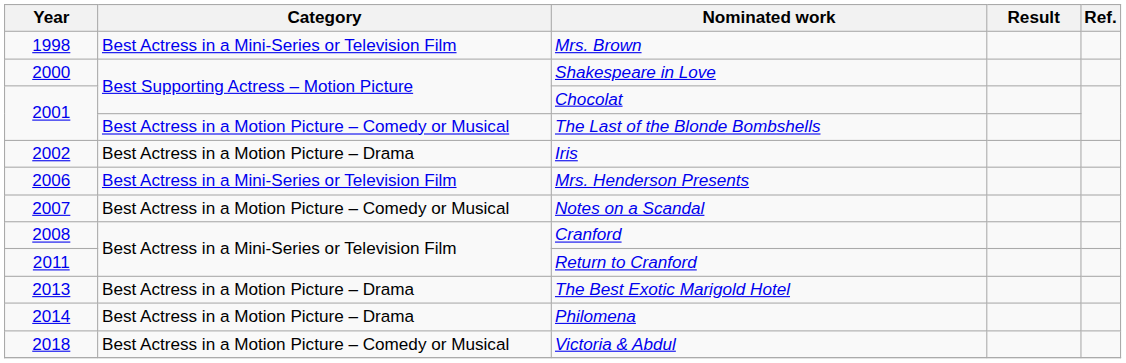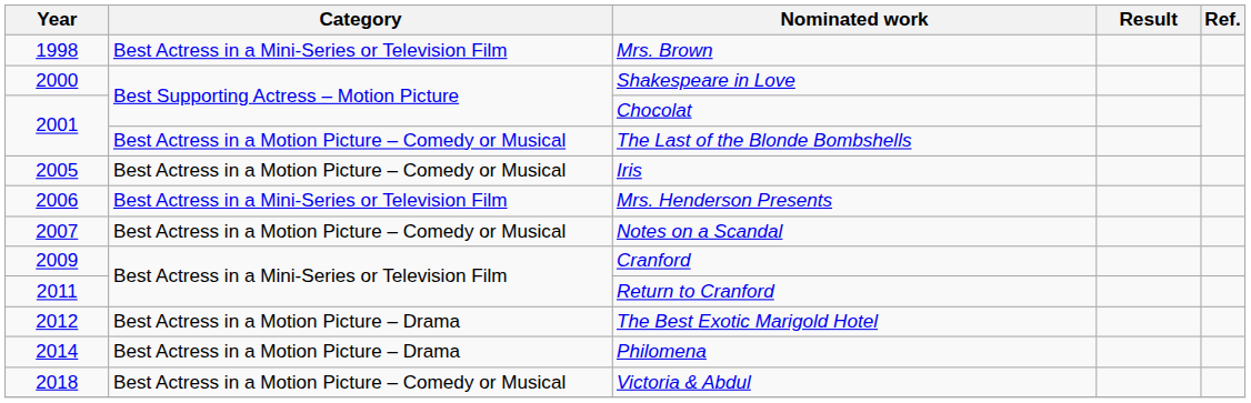 <table class=wikitable>
 <tr>
 <th scope="col" style="width:5em;">Year</th>
 <th scope="col" style="width:26em;">Category</th>
 <th scope="col" style="width:25em;">Nominated work</th>
 <th scope="col" style="width:5em;">Result</th>
 <th>Ref.</th>
 </tr>
 <tr>
 <td style="text-align:center;"><a href='#'>1998</a></td>
 <td><a href='#'>Best Actress in a Mini-Series or Television Film</a></td>
 <td><em><a href='#'>Mrs. Brown</a></em></td>
 <td></td>
 <td style="text-align:center;"></td>
 </tr>
 <tr>
 <td style="text-align:center;"><a href='#'>2000</a></td>
 <td rowspan=2><a href='#'>Best Supporting Actress – Motion Picture</a></td>
 <td><em><a href='#'>Shakespeare in Love</a></em></td>
 <td></td>
 <td style="text-align:center;"></td>
 </tr>
 <tr>
 <td style="text-align:center;", rowspan=2><a href='#'>2001</a></td>
 <td><em><a href='#'>Chocolat</a></em></td>
 <td></td>
 <td style="text-align:center;", rowspan=2></td>
 </tr>
 <tr>
 <td><a href='#'>Best Actress in a Motion Picture – Comedy or Musical</a></td>
 <td><em><a href='#'>The Last of the Blonde Bombshells</a></em></td>
 <td></td>
 </tr>
 <tr>
-<td style="text-align:center;"><a href='#'>2002</a></td>
-<td>Best Actress in a Motion Picture – Drama</td>
+<td style="text-align:center;"><a href='#'>2005</a></td>
+<td>Best Actress in a Motion Picture – Comedy or Musical</td>
 <td><em><a href='#'>Iris</a></em></td>
 <td></td>
 <td style="text-align:center;"></td>
 </tr>
 <tr>
 <td style="text-align:center;"><a href='#'>2006</a></td>
 <td><a href='#'>Best Actress in a Mini-Series or Television Film</a></td>
 <td><em><a href='#'>Mrs. Henderson Presents</a></em></td>
 <td></td>
 <td style="text-align:center;"></td>
 </tr>
 <tr>
 <td style="text-align:center;"><a href='#'>2007</a></td>
 <td>Best Actress in a Motion Picture – Comedy or Musical</td>
 <td><em><a href='#'>Notes on a Scandal</a></em></td>
 <td></td>
 <td style="text-align:center;"></td>
 </tr>
 <tr>
-<td style="text-align:center;"><a href='#'>2008</a></td>
+<td style="text-align:center;"><a href='#'>2009</a></td>
 <td rowspan=2>Best Actress in a Mini-Series or Television Film</td>
 <td><em><a href='#'>Cranford</a></em></td>
 <td></td>
 <td style="text-align:center;"></td>
 </tr>
 <tr>
 <td style="text-align:center;"><a href='#'>2011</a></td>
 <td><em><a href='#'>Return to Cranford</a></em></td>
 <td></td>
 <td style="text-align:center;"></td>
 </tr>
 <tr>
-<td style="text-align:center;"><a href='#'>2013</a></td>
+<td style="text-align:center;"><a href='#'>2012</a></td>
 <td>Best Actress in a Motion Picture – Drama</td>
 <td><em><a href='#'>The Best Exotic Marigold Hotel</a></em></td>
 <td></td>
 <td style="text-align:center;"></td>
 </tr>
 <tr>
 <td style="text-align:center;"><a href='#'>2014</a></td>
 <td>Best Actress in a Motion Picture – Drama</td>
 <td><em><a href='#'>Philomena</a></em></td>
 <td></td>
 <td style="text-align:center;"></td>
 </tr>
 <tr>
 <td style="text-align:center;"><a href='#'>2018</a></td>
 <td>Best Actress in a Motion Picture – Comedy or Musical</td>
 <td><em><a href='#'>Victoria & Abdul</a></em></td>
 <td></td>
 <td style="text-align:center;"></td>
 </tr>
 <tr>
 </tr>
 </table>
